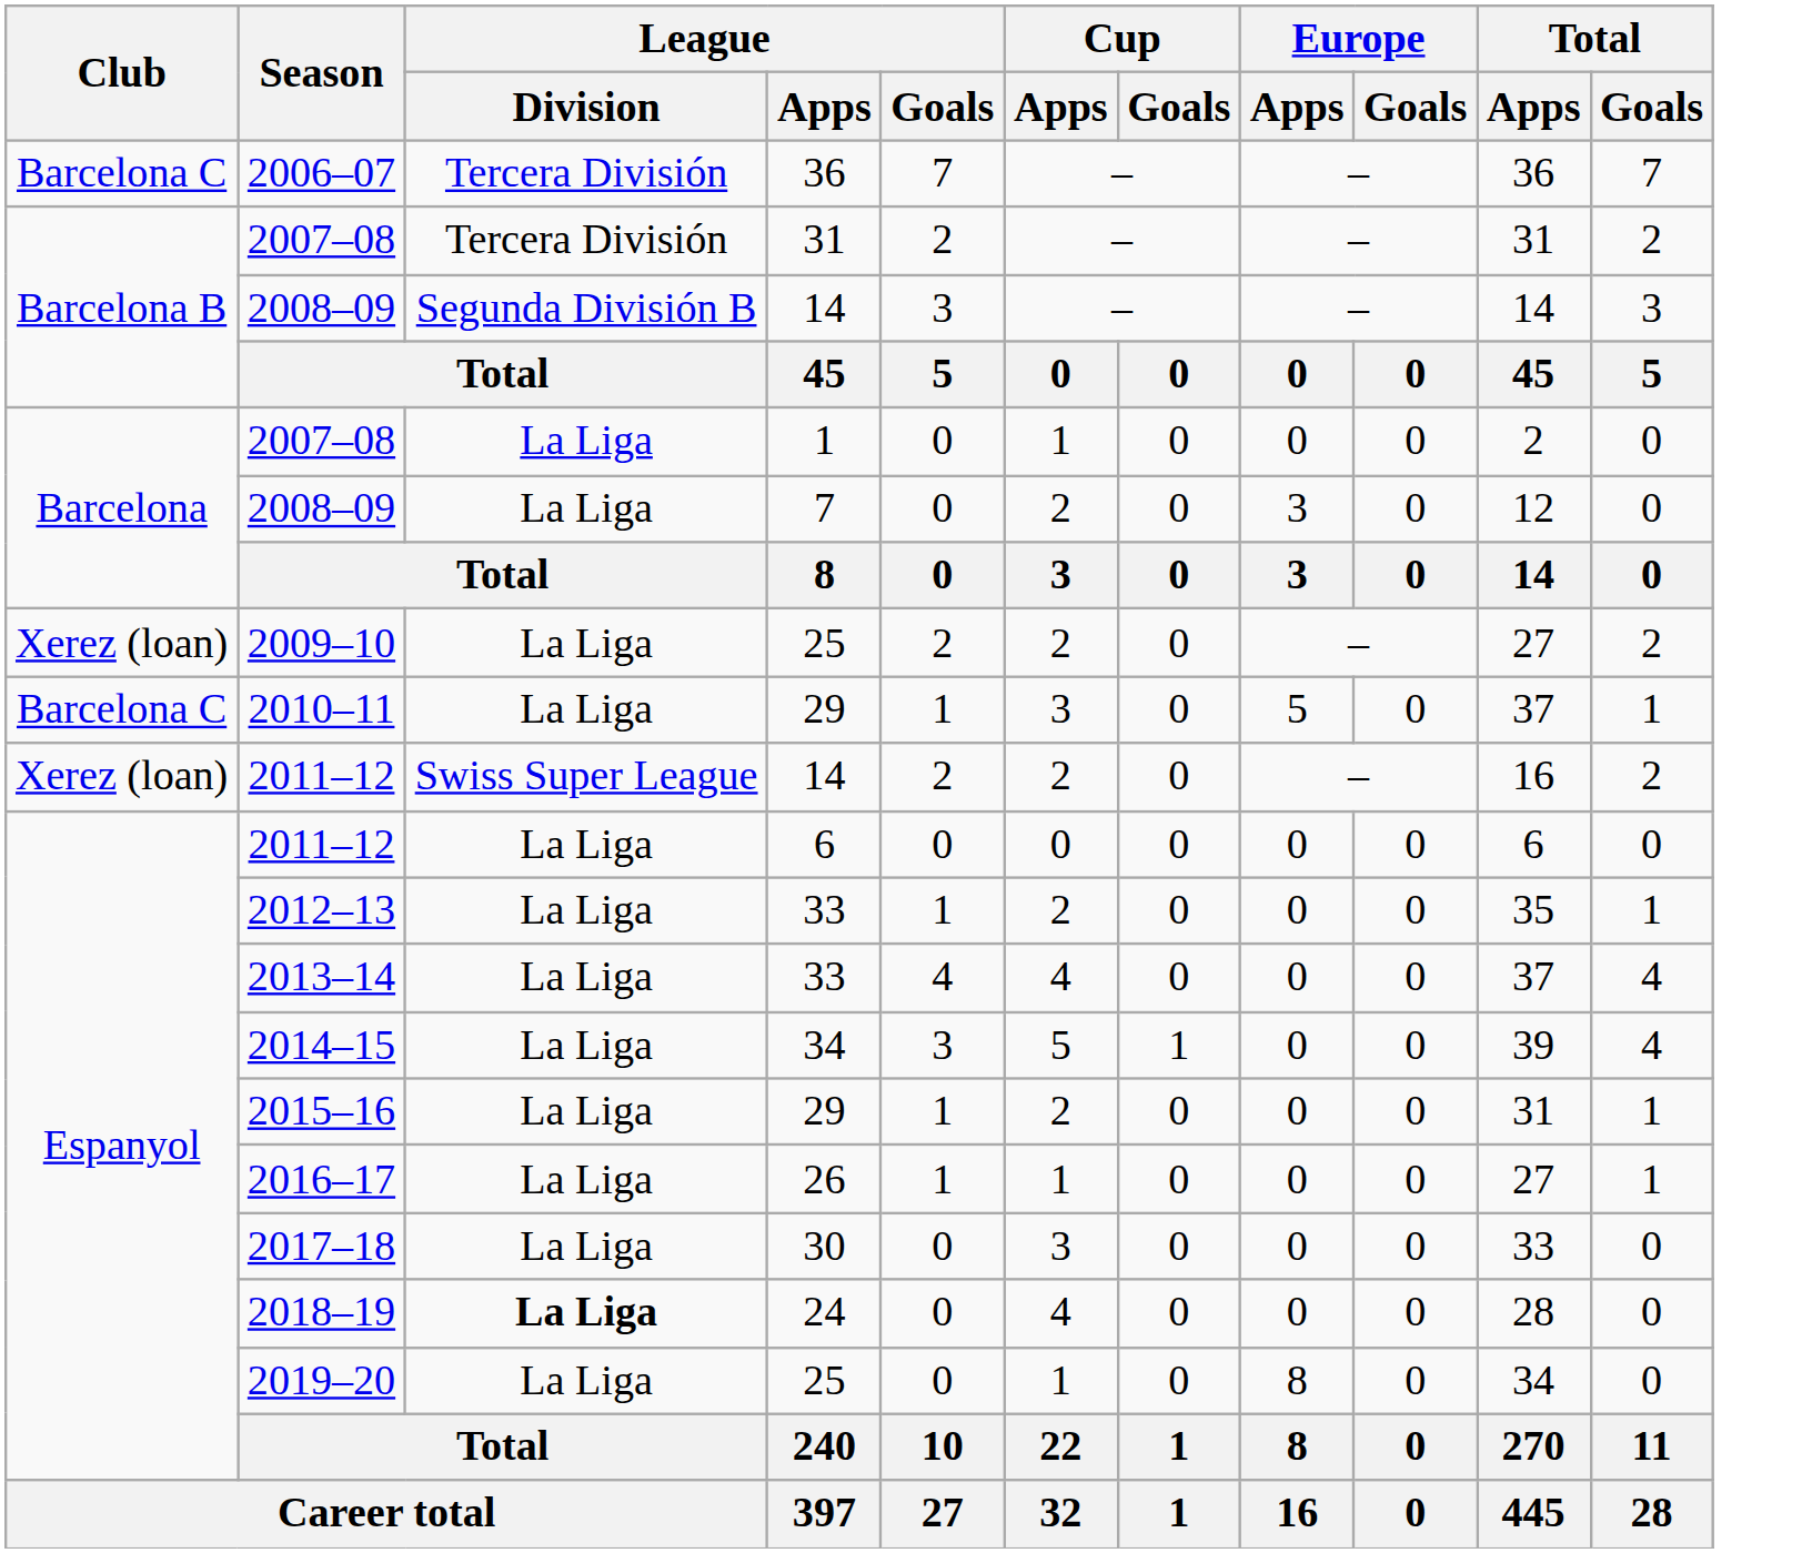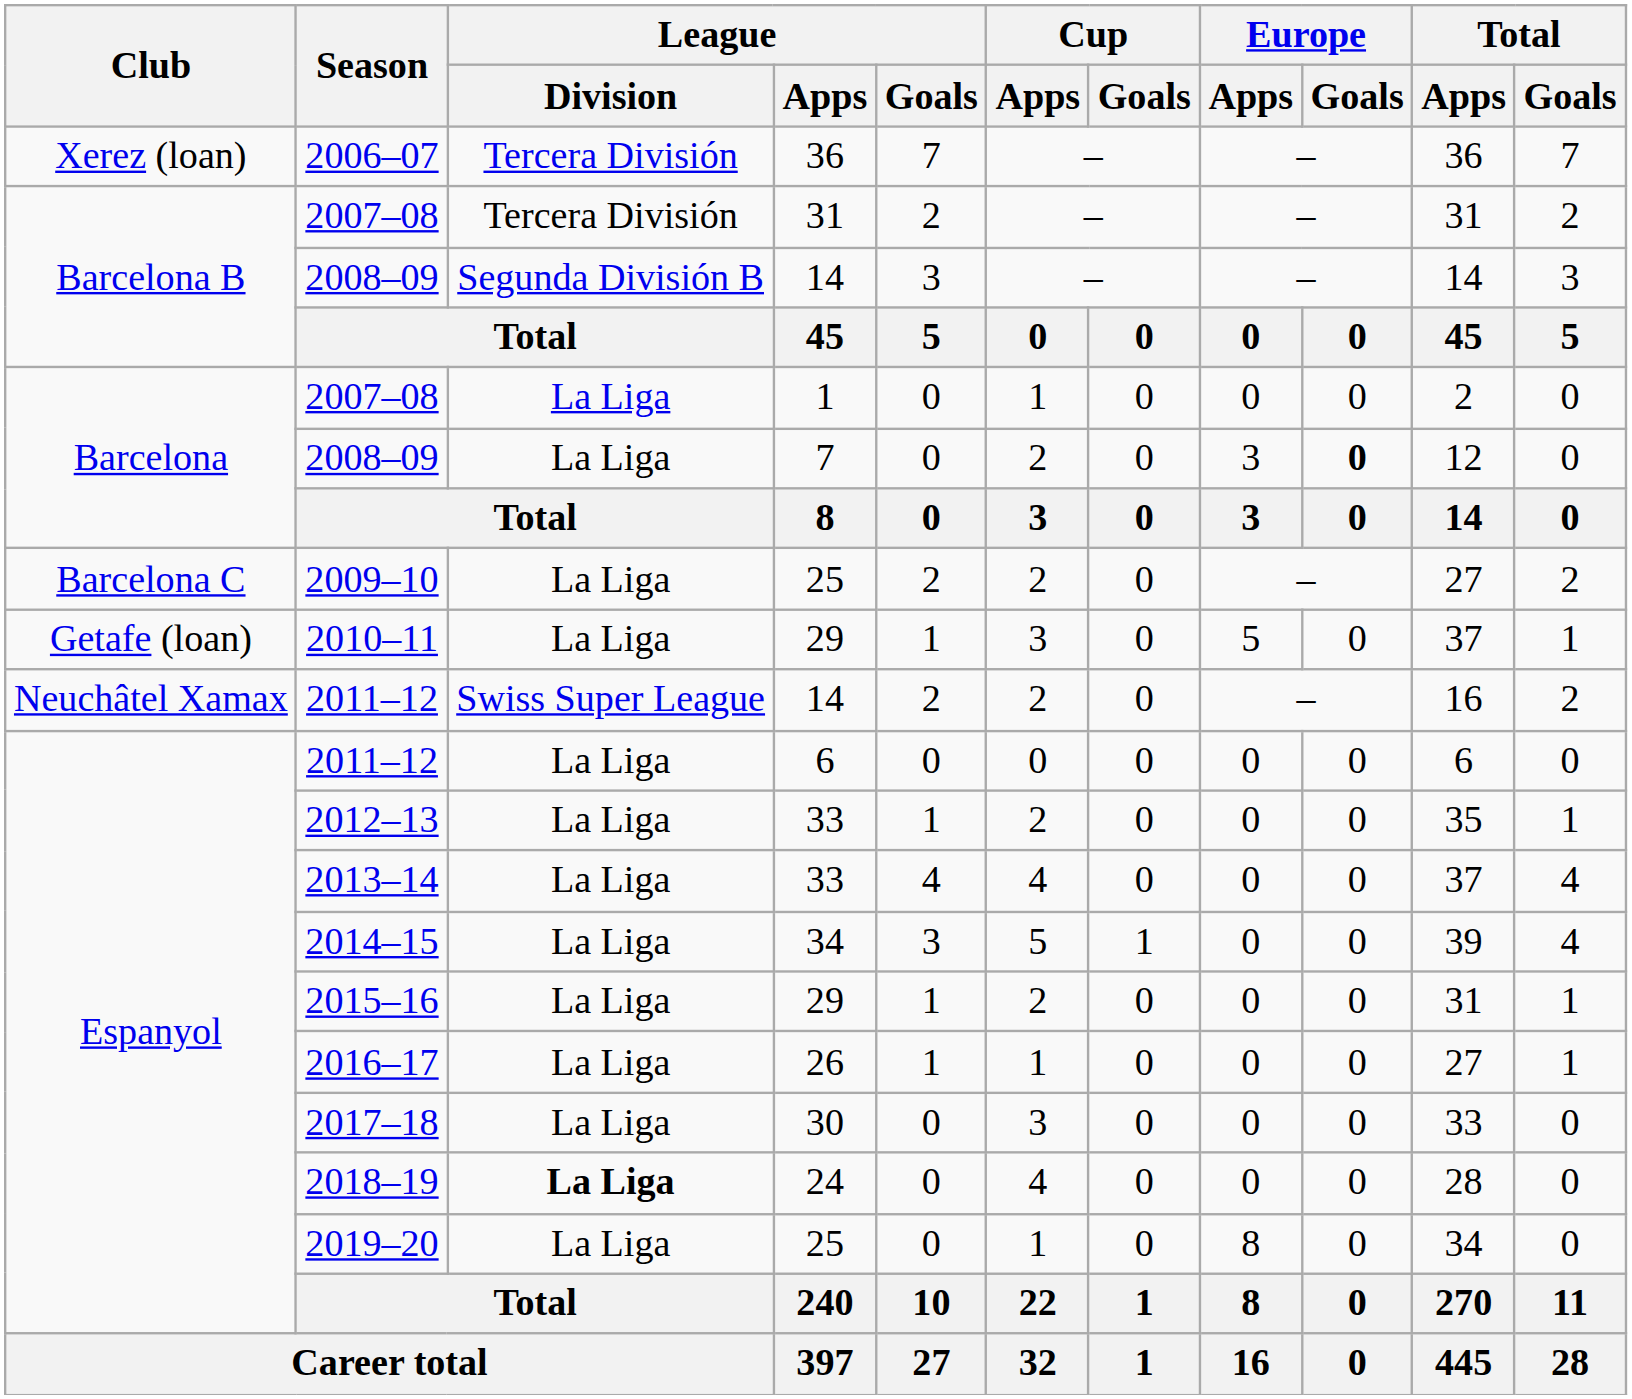 <table class="wikitable" style="text-align:center">
 <tr>
 <th rowspan="2">Club</th>
 <th rowspan="2">Season</th>
 <th colspan="3">League</th>
 <th colspan="2">Cup</th>
 <th colspan="2"><a href='#'>Europe</a></th>
 <th colspan="2">Total</th>
 </tr>
 <tr>
 <th>Division</th>
 <th>Apps</th>
 <th>Goals</th>
 <th>Apps</th>
 <th>Goals</th>
 <th>Apps</th>
 <th>Goals</th>
 <th>Apps</th>
 <th>Goals</th>
 </tr>
 <tr>
-<td><a href='#'>Barcelona C</a></td>
+<td><a href='#'>Xerez</a> (loan)</td>
 <td><a href='#'>2006–07</a></td>
 <td><a href='#'>Tercera División</a></td>
 <td>36</td>
 <td>7</td>
 <td colspan="2">–</td>
 <td colspan="2">–</td>
 <td>36</td>
 <td>7</td>
 </tr>
 <tr>
 <td rowspan="3"><a href='#'>Barcelona B</a></td>
 <td><a href='#'>2007–08</a></td>
 <td>Tercera División</td>
 <td>31</td>
 <td>2</td>
 <td colspan="2">–</td>
 <td colspan="2">–</td>
 <td>31</td>
 <td>2</td>
 </tr>
 <tr>
 <td><a href='#'>2008–09</a></td>
 <td><a href='#'>Segunda División B</a></td>
 <td>14</td>
 <td>3</td>
 <td colspan="2">–</td>
 <td colspan="2">–</td>
 <td>14</td>
 <td>3</td>
 </tr>
 <tr>
 <th colspan="2">Total</th>
 <th>45</th>
 <th>5</th>
 <th>0</th>
 <th>0</th>
 <th>0</th>
 <th>0</th>
 <th>45</th>
 <th>5</th>
 </tr>
 <tr>
 <td rowspan="3"><a href='#'>Barcelona</a></td>
 <td><a href='#'>2007–08</a></td>
 <td><a href='#'>La Liga</a></td>
 <td>1</td>
 <td>0</td>
 <td>1</td>
 <td>0</td>
 <td>0</td>
 <td>0</td>
 <td>2</td>
 <td>0</td>
 </tr>
 <tr>
 <td><a href='#'>2008–09</a></td>
 <td>La Liga</td>
 <td>7</td>
 <td>0</td>
 <td>2</td>
 <td>0</td>
 <td>3</td>
-<td>0</td>
+<td><strong>0</strong></td>
 <td>12</td>
 <td>0</td>
 </tr>
 <tr>
 <th colspan="2">Total</th>
 <th>8</th>
 <th>0</th>
 <th>3</th>
 <th>0</th>
 <th>3</th>
 <th>0</th>
 <th>14</th>
 <th>0</th>
 </tr>
 <tr>
-<td><a href='#'>Xerez</a> (loan)</td>
+<td><a href='#'>Barcelona C</a></td>
 <td><a href='#'>2009–10</a></td>
 <td>La Liga</td>
 <td>25</td>
 <td>2</td>
 <td>2</td>
 <td>0</td>
 <td colspan="2">–</td>
 <td>27</td>
 <td>2</td>
 </tr>
 <tr>
-<td><a href='#'>Barcelona C</a></td>
+<td><a href='#'>Getafe</a> (loan)</td>
 <td><a href='#'>2010–11</a></td>
 <td>La Liga</td>
 <td>29</td>
 <td>1</td>
 <td>3</td>
 <td>0</td>
 <td>5</td>
 <td>0</td>
 <td>37</td>
 <td>1</td>
 </tr>
 <tr>
-<td><a href='#'>Xerez</a> (loan)</td>
+<td><a href='#'>Neuchâtel Xamax</a></td>
 <td><a href='#'>2011–12</a></td>
 <td><a href='#'>Swiss Super League</a></td>
 <td>14</td>
 <td>2</td>
 <td>2</td>
 <td>0</td>
 <td colspan="2">–</td>
 <td>16</td>
 <td>2</td>
 </tr>
 <tr>
 <td rowspan="10"><a href='#'>Espanyol</a></td>
 <td><a href='#'>2011–12</a></td>
 <td>La Liga</td>
 <td>6</td>
 <td>0</td>
 <td>0</td>
 <td>0</td>
 <td>0</td>
 <td>0</td>
 <td>6</td>
 <td>0</td>
 </tr>
 <tr>
 <td><a href='#'>2012–13</a></td>
 <td>La Liga</td>
 <td>33</td>
 <td>1</td>
 <td>2</td>
 <td>0</td>
 <td>0</td>
 <td>0</td>
 <td>35</td>
 <td>1</td>
 </tr>
 <tr>
 <td><a href='#'>2013–14</a></td>
 <td>La Liga</td>
 <td>33</td>
 <td>4</td>
 <td>4</td>
 <td>0</td>
 <td>0</td>
 <td>0</td>
 <td>37</td>
 <td>4</td>
 </tr>
 <tr>
 <td><a href='#'>2014–15</a></td>
 <td>La Liga</td>
 <td>34</td>
 <td>3</td>
 <td>5</td>
 <td>1</td>
 <td>0</td>
 <td>0</td>
 <td>39</td>
 <td>4</td>
 </tr>
 <tr>
 <td><a href='#'>2015–16</a></td>
 <td>La Liga</td>
 <td>29</td>
 <td>1</td>
 <td>2</td>
 <td>0</td>
 <td>0</td>
 <td>0</td>
 <td>31</td>
 <td>1</td>
 </tr>
 <tr>
 <td><a href='#'>2016–17</a></td>
 <td>La Liga</td>
 <td>26</td>
 <td>1</td>
 <td>1</td>
 <td>0</td>
 <td>0</td>
 <td>0</td>
 <td>27</td>
 <td>1</td>
 </tr>
 <tr>
 <td><a href='#'>2017–18</a></td>
 <td>La Liga</td>
 <td>30</td>
 <td>0</td>
 <td>3</td>
 <td>0</td>
 <td>0</td>
 <td>0</td>
 <td>33</td>
 <td>0</td>
 </tr>
 <tr>
 <td><a href='#'>2018–19</a></td>
 <td><strong>La Liga</strong></td>
 <td>24</td>
 <td>0</td>
 <td>4</td>
 <td>0</td>
 <td>0</td>
 <td>0</td>
 <td>28</td>
 <td>0</td>
 </tr>
 <tr>
 <td><a href='#'>2019–20</a></td>
 <td>La Liga</td>
 <td>25</td>
 <td>0</td>
 <td>1</td>
 <td>0</td>
 <td>8</td>
 <td>0</td>
 <td>34</td>
 <td>0</td>
 </tr>
 <tr>
 <th colspan="2">Total</th>
 <th>240</th>
 <th>10</th>
 <th>22</th>
 <th>1</th>
 <th>8</th>
 <th>0</th>
 <th>270</th>
 <th>11</th>
 </tr>
 <tr>
 <th colspan="3">Career total</th>
 <th>397</th>
 <th>27</th>
 <th>32</th>
 <th>1</th>
 <th>16</th>
 <th>0</th>
 <th>445</th>
 <th>28</th>
 </tr>
 </table>
